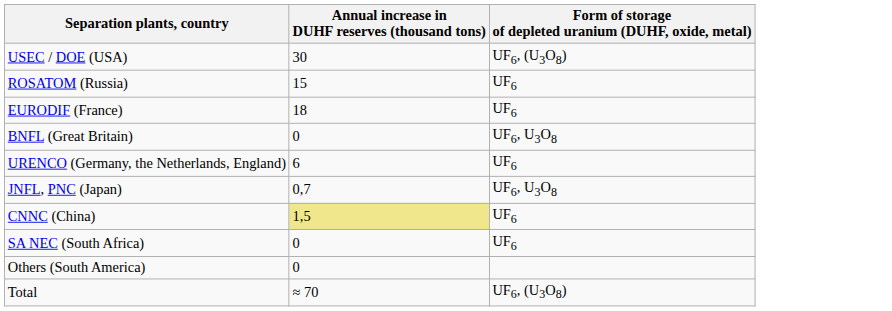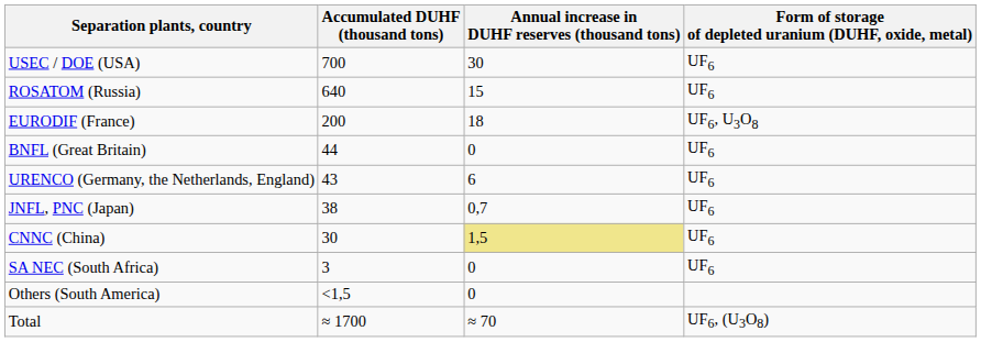 <table class="wikitable">
 <tr>
 <th>Separation plants, country</th>
+<th>Accumulated DUHF<br>(thousand tons)</th>
 <th>Annual increase in<br>DUHF reserves (thousand tons)</th>
 <th>Form of storage<br>of depleted uranium (DUHF, oxide, metal)</th>
 </tr>
 <tr>
 <td><a href='#'>USEC</a> / <a href='#'>DOE</a> (USA)</td>
+<td>700</td>
 <td>30</td>
-<td>UF<sub>6</sub>,  (U<sub>3</sub>O<sub>8</sub>)</td>
+<td>UF<sub>6</sub></td>
 </tr>
 <tr>
 <td><a href='#'>ROSATOM</a>  (Russia)</td>
+<td>640</td>
 <td>15</td>
 <td>UF<sub>6</sub></td>
 </tr>
 <tr>
 <td><a href='#'>EURODIF</a> (France)</td>
+<td>200</td>
 <td>18</td>
+<td>UF<sub>6</sub>,  U<sub>3</sub>O<sub>8</sub></td>
+</tr>
+<tr>
+<td><a href='#'>BNFL</a> (Great Britain)</td>
+<td>44</td>
+<td>0</td>
 <td>UF<sub>6</sub></td>
 </tr>
 <tr>
-<td><a href='#'>BNFL</a> (Great Britain)</td>
-<td>0</td>
-<td>UF<sub>6</sub>,  U<sub>3</sub>O<sub>8</sub></td>
-</tr>
-<tr>
 <td><a href='#'>URENCO</a> (Germany, the Netherlands, England)</td>
+<td>43</td>
 <td>6</td>
 <td>UF<sub>6</sub></td>
 </tr>
 <tr>
 <td><a href='#'>JNFL</a>, <a href='#'>PNC</a> (Japan)</td>
+<td>38</td>
 <td>0,7</td>
-<td>UF<sub>6</sub>,  U<sub>3</sub>O<sub>8</sub></td>
+<td>UF<sub>6</sub></td>
 </tr>
 <tr>
 <td><a href='#'>CNNC</a> (China)</td>
+<td>30</td>
 <td style="background: khaki;">1,5</td>
 <td>UF<sub>6</sub></td>
 </tr>
 <tr>
 <td><a href='#'>SA NEC</a> (South Africa)</td>
+<td>3</td>
 <td>0</td>
 <td>UF<sub>6</sub></td>
 </tr>
 <tr>
 <td>Others (South America)</td>
+<td><1,5</td>
 <td>0</td>
 <td></td>
 </tr>
 <tr>
 <td>Total</td>
+<td>≈ 1700</td>
 <td>≈ 70</td>
 <td>UF<sub>6</sub>,  (U<sub>3</sub>O<sub>8</sub>)</td>
 </tr>
 </table>
